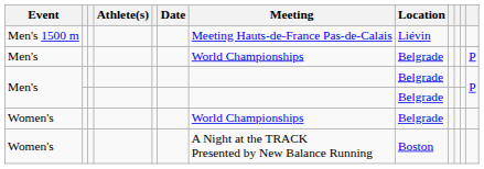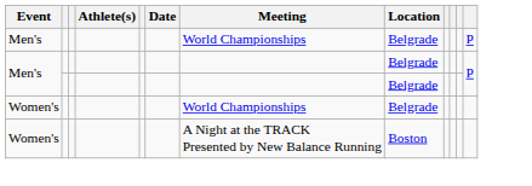 <table class="wikitable sortable plainrowheaders" style="font-size:90%;">
 <tr>
 <th>Event</th>
 <th></th>
 <th class="unsortable"></th>
 <th>Athlete(s)</th>
 <th></th>
 <th>Date</th>
 <th>Meeting</th>
 <th>Location</th>
 <th></th>
 <th class="unsortable"></th>
 <th class="unsortable"></th>
 <th class="unsortable"></th>
-</tr>
-<tr>
-<td>Men's <a href='#'>1500 m</a></td>
-<td data-sort-value="1Secs00210.60"></td>
-<td></td>
-<td></td>
-<td></td>
-<td></td>
-<td><a href='#'>Meeting Hauts-de-France Pas-de-Calais</a></td>
-<td><a href='#'>Liévin</a></td>
-<td></td>
-<td></td>
-<td></td>
-<td></td>
 </tr>
 <tr>
 <td>Men's </td>
 <td data-sort-value="1Secs00007.29"></td>
 <td></td>
 <td></td>
 <td></td>
 <td></td>
 <td><a href='#'>World Championships</a></td>
 <td><a href='#'>Belgrade</a></td>
 <td></td>
 <td></td>
 <td></td>
 <td><a href='#'>P</a></td>
 </tr>
 <tr>
 <td rowspan="2">Men's </td>
 <td data-sort-value="2Mtrs000006.19"></td>
 <td></td>
 <td></td>
 <td></td>
 <td></td>
 <td></td>
 <td><a href='#'>Belgrade</a></td>
 <td></td>
 <td></td>
 <td></td>
 <td rowspan="2"><a href='#'>P</a></td>
 </tr>
 <tr>
 <td data-sort-value="2Mtrs000006.20"></td>
 <td></td>
 <td></td>
 <td></td>
 <td></td>
 <td></td>
 <td><a href='#'>Belgrade</a></td>
 <td></td>
 <td></td>
 </tr>
 <tr>
 <td>Women's </td>
 <td data-sort-value="2Mtrs000015.74"></td>
 <td></td>
 <td></td>
 <td></td>
 <td></td>
 <td><a href='#'>World Championships</a></td>
 <td><a href='#'>Belgrade</a></td>
 <td></td>
 <td></td>
 <td></td>
 </tr>
 <tr>
 <td>Women's </td>
 <td data-sort-value="1Secs00636.50"></td>
 <td></td>
 <td></td>
 <td></td>
 <td></td>
 <td>A Night at the TRACK<br>Presented by New Balance Running</td>
 <td><a href='#'>Boston</a></td>
 <td></td>
 <td></td>
 <td></td>
 <td></td>
 </tr>
 </table>
